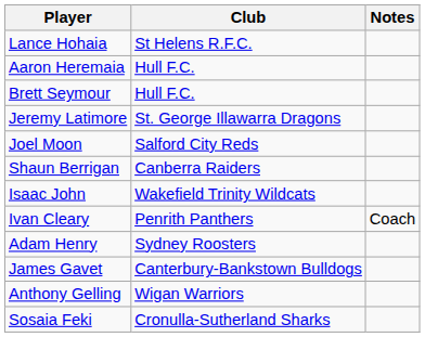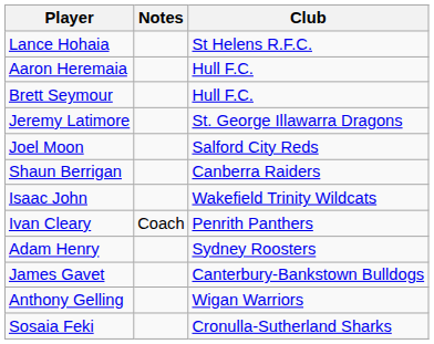 <table class="wikitable" style="font-size:90%">
 <tr bgcolor="#efefef">
 <th>Player</th>
+<th>Notes</th>
 <th>Club</th>
-<th>Notes</th>
 </tr>
 <tr>
 <td><a href='#'>Lance Hohaia</a></td>
+<td></td>
 <td><a href='#'>St Helens R.F.C.</a></td>
-<td></td>
 </tr>
 <tr>
 <td><a href='#'>Aaron Heremaia</a></td>
+<td></td>
 <td><a href='#'>Hull F.C.</a></td>
-<td></td>
 </tr>
 <tr>
 <td><a href='#'>Brett Seymour</a></td>
+<td></td>
 <td><a href='#'>Hull F.C.</a></td>
-<td></td>
 </tr>
 <tr>
 <td><a href='#'>Jeremy Latimore</a></td>
+<td></td>
 <td><a href='#'>St. George Illawarra Dragons</a></td>
-<td></td>
 </tr>
 <tr>
 <td><a href='#'>Joel Moon</a></td>
+<td></td>
 <td><a href='#'>Salford City Reds</a></td>
-<td></td>
 </tr>
 <tr>
 <td><a href='#'>Shaun Berrigan</a></td>
+<td></td>
 <td><a href='#'>Canberra Raiders</a></td>
-<td></td>
 </tr>
 <tr>
 <td><a href='#'>Isaac John</a></td>
+<td></td>
 <td><a href='#'>Wakefield Trinity Wildcats</a></td>
-<td></td>
 </tr>
 <tr>
 <td><a href='#'>Ivan Cleary</a></td>
+<td>Coach</td>
 <td><a href='#'>Penrith Panthers</a></td>
-<td>Coach</td>
 </tr>
 <tr>
 <td><a href='#'>Adam Henry</a></td>
+<td></td>
 <td><a href='#'>Sydney Roosters</a></td>
-<td></td>
 </tr>
 <tr>
 <td><a href='#'>James Gavet</a></td>
+<td></td>
 <td><a href='#'>Canterbury-Bankstown Bulldogs</a></td>
-<td></td>
 </tr>
 <tr>
 <td><a href='#'>Anthony Gelling</a></td>
+<td></td>
 <td><a href='#'>Wigan Warriors</a></td>
-<td></td>
 </tr>
 <tr>
 <td><a href='#'>Sosaia Feki</a></td>
+<td></td>
 <td><a href='#'>Cronulla-Sutherland Sharks</a></td>
-<td></td>
 </tr>
 </table>
